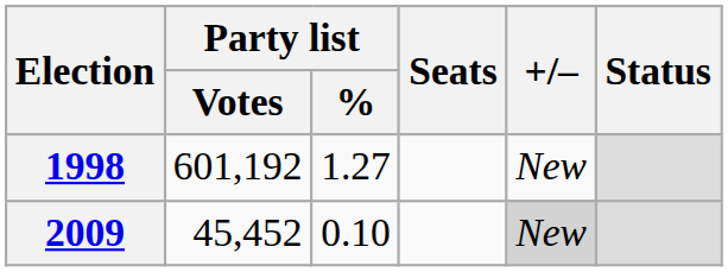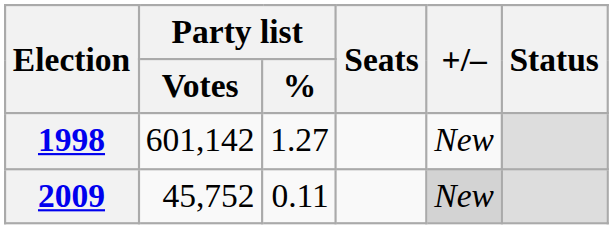 <table class="wikitable" style="font-size:97%; text-align:right;">
 <tr>
 <th rowspan=2>Election</th>
 <th colspan=2>Party list</th>
 <th rowspan=2>Seats</th>
 <th rowspan=2>+/–</th>
 <th rowspan=2>Status</th>
 </tr>
 <tr>
 <th>Votes</th>
 <th>%</th>
 </tr>
 <tr>
 <th><a href='#'>1998</a></th>
-<td>601,192</td>
+<td>601,142</td>
 <td>1.27</td>
 <td></td>
 <td><em>New</em></td>
 <td align=center style="background:#ddd;"></td>
 </tr>
 <tr>
 <th><a href='#'>2009</a></th>
-<td>45,452</td>
-<td>0.10</td>
+<td>45,752</td>
+<td>0.11</td>
 <td></td>
 <td style="background: lightgrey;"><em>New</em></td>
 <td align=center style="background:#ddd;"></td>
 </tr>
 </table>
